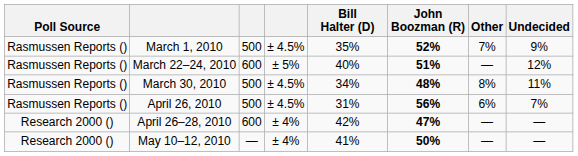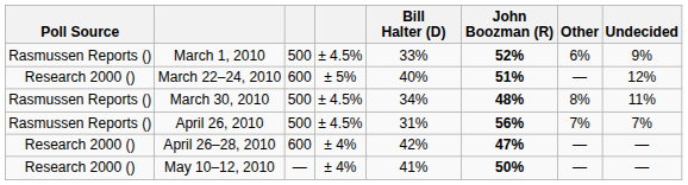 <table class="wikitable" style="text-align:center">
 <tr valign=bottom>
 <th>Poll Source</th>
 <th></th>
 <th></th>
 <th></th>
 <th style="width:100px;">Bill<br>Halter (D)</th>
 <th style="width:100px;">John<br>Boozman (R)</th>
 <th>Other</th>
 <th>Undecided</th>
 </tr>
 <tr>
 <td>Rasmussen Reports ()</td>
 <td>March 1, 2010</td>
 <td>500</td>
 <td>± 4.5%</td>
-<td>35%</td>
+<td>33%</td>
 <td><strong>52%</strong></td>
-<td>7%</td>
+<td>6%</td>
 <td>9%</td>
 </tr>
 <tr>
-<td>Rasmussen Reports ()</td>
+<td>Research 2000 ()</td>
 <td>March 22–24, 2010</td>
 <td>600</td>
 <td>± 5%</td>
 <td>40%</td>
 <td><strong>51%</strong></td>
 <td>—</td>
 <td>12%</td>
 </tr>
 <tr>
 <td>Rasmussen Reports ()</td>
 <td>March 30, 2010</td>
 <td>500</td>
 <td>± 4.5%</td>
 <td>34%</td>
 <td><strong>48%</strong></td>
 <td>8%</td>
 <td>11%</td>
 </tr>
 <tr>
 <td>Rasmussen Reports ()</td>
 <td>April 26, 2010</td>
 <td>500</td>
 <td>± 4.5%</td>
 <td>31%</td>
 <td><strong>56%</strong></td>
-<td>6%</td>
+<td>7%</td>
 <td>7%</td>
 </tr>
 <tr>
 <td>Research 2000 ()</td>
 <td>April 26–28, 2010</td>
 <td>600</td>
 <td>± 4%</td>
 <td>42%</td>
 <td><strong>47%</strong></td>
 <td>—</td>
 <td>—</td>
 </tr>
 <tr>
 <td>Research 2000 ()</td>
 <td>May 10–12, 2010</td>
 <td>—</td>
 <td>± 4%</td>
 <td>41%</td>
 <td><strong>50%</strong></td>
 <td>—</td>
 <td>—</td>
 </tr>
 </table>
